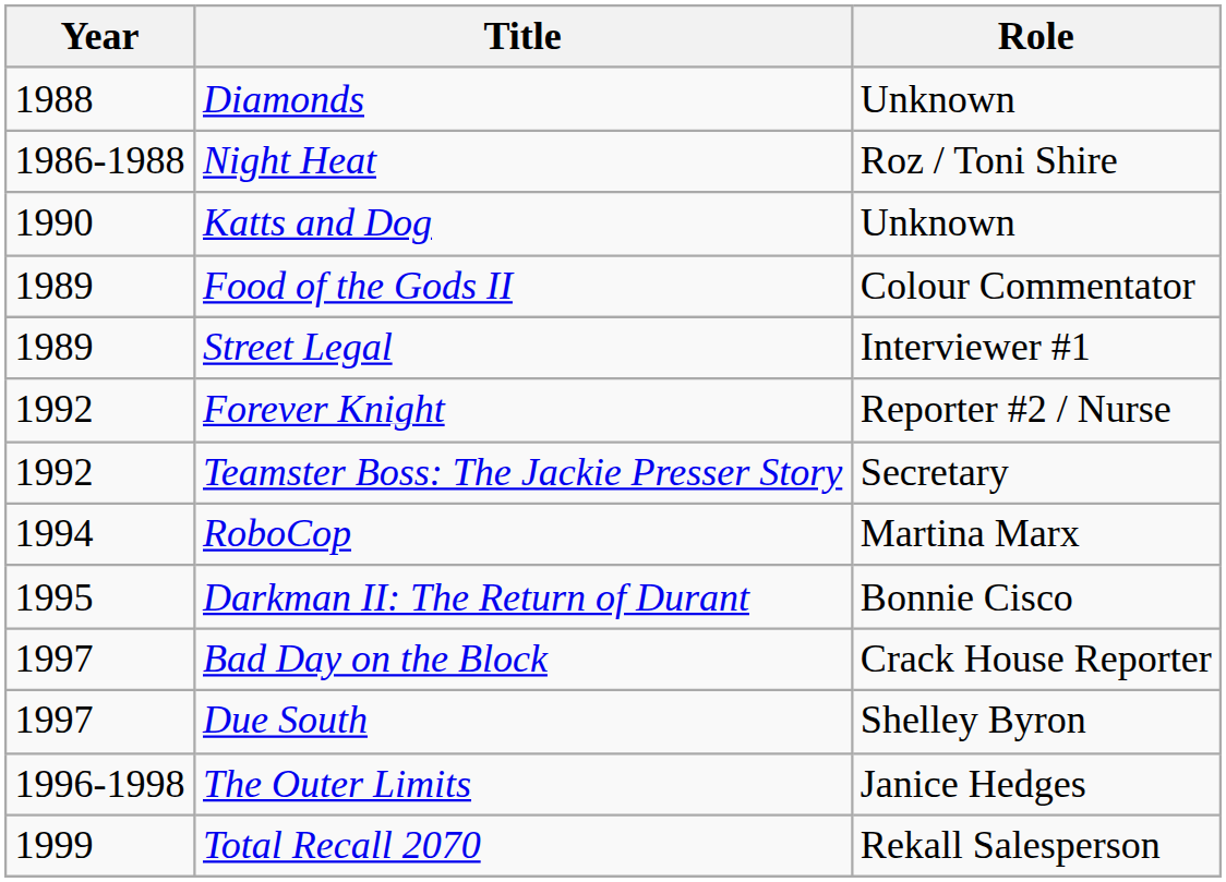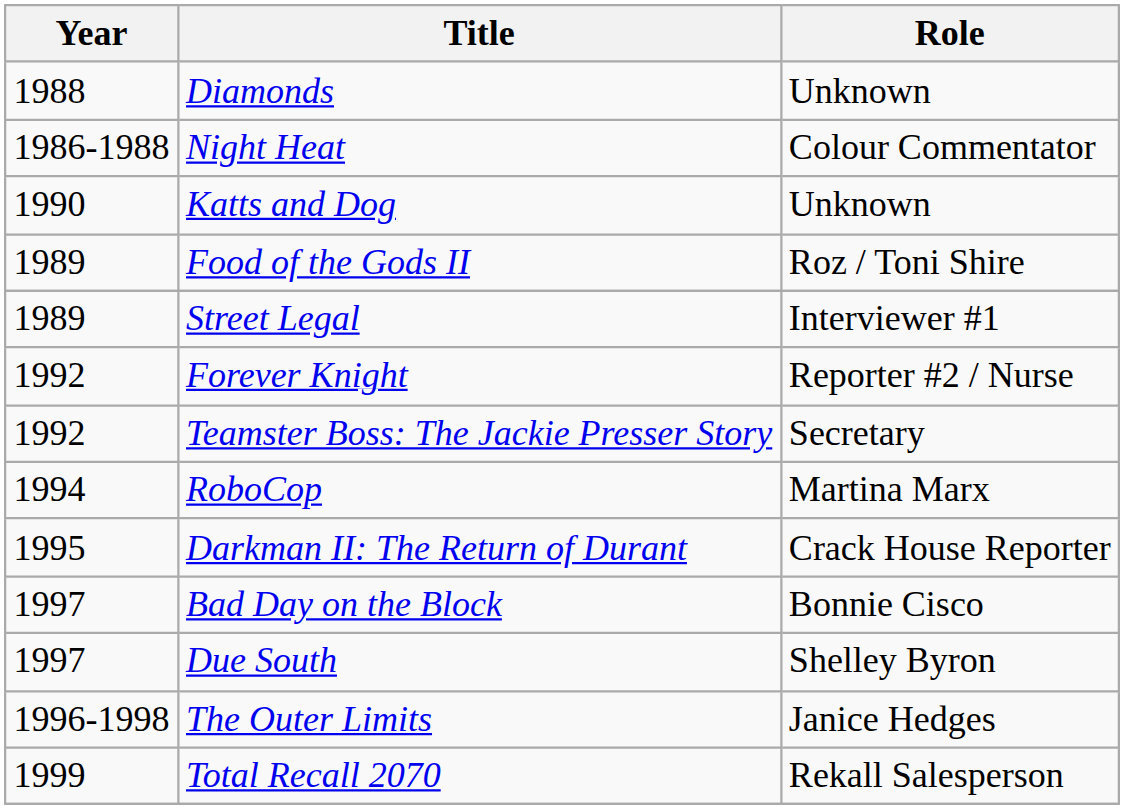 <table class="wikitable">
 <tr>
 <th>Year</th>
 <th>Title</th>
 <th>Role</th>
 </tr>
 <tr>
 <td>1988</td>
 <td><em><a href='#'>Diamonds</a></em></td>
 <td>Unknown</td>
 </tr>
 <tr>
 <td>1986-1988</td>
 <td><em><a href='#'>Night Heat</a></em></td>
-<td>Roz / Toni Shire</td>
+<td>Colour Commentator</td>
 </tr>
 <tr>
 <td>1990</td>
 <td><em><a href='#'>Katts and Dog</a></em></td>
 <td>Unknown</td>
 </tr>
 <tr>
 <td>1989</td>
 <td><em><a href='#'>Food of the Gods II </a></em></td>
-<td>Colour Commentator</td>
+<td>Roz / Toni Shire</td>
 </tr>
 <tr>
 </tr>
 <tr>
 <td>1989</td>
 <td><em><a href='#'>Street Legal</a></em></td>
 <td>Interviewer #1</td>
 </tr>
 <tr>
 <td>1992</td>
 <td><em><a href='#'>Forever Knight</a></em></td>
 <td>Reporter #2 / Nurse</td>
 </tr>
 <tr>
 <td>1992</td>
 <td><em><a href='#'>Teamster Boss: The Jackie Presser Story</a></em></td>
 <td>Secretary</td>
 </tr>
 <tr>
 <td>1994</td>
 <td><em><a href='#'>RoboCop</a></em></td>
 <td>Martina Marx</td>
 </tr>
 <tr>
 <td>1995</td>
 <td><em><a href='#'>Darkman II: The Return of Durant</a></em></td>
-<td>Bonnie Cisco</td>
+<td>Crack House Reporter</td>
 </tr>
 <tr>
 <td>1997</td>
 <td><em><a href='#'>Bad Day on the Block</a></em></td>
-<td>Crack House Reporter</td>
+<td>Bonnie Cisco</td>
 </tr>
 <tr>
 <td>1997</td>
 <td><em><a href='#'>Due South</a></em></td>
 <td>Shelley Byron</td>
 </tr>
 <tr>
 <td>1996-1998</td>
 <td><em><a href='#'>The Outer Limits</a></em></td>
 <td>Janice Hedges</td>
 </tr>
 <tr>
 <td>1999</td>
 <td><em><a href='#'>Total Recall 2070</a></em></td>
 <td>Rekall Salesperson</td>
 </tr>
 <tr>
 </tr>
 </table>
